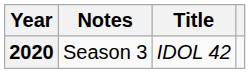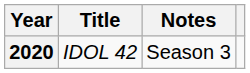 <table class="wikitable plainrowheaders">
 <tr>
 <th scope="col">Year</th>
+<th scope="col">Title</th>
 <th scope="col">Notes</th>
-<th scope="col">Title</th>
 <th scope="col" class="unsortable"></th>
 </tr>
 <tr>
 <th scope="row">2020</th>
+<td><em>IDOL 42</em></td>
 <td>Season 3</td>
-<td><em>IDOL 42</em></td>
 <td></td>
 </tr>
 </table>
